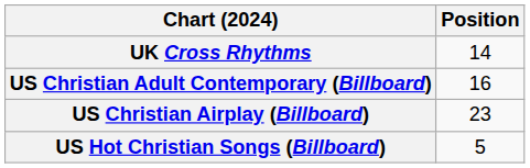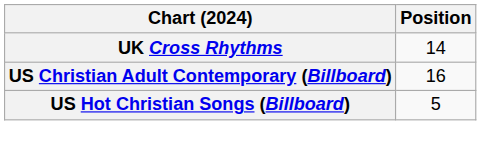 <table class="wikitable sortable plainrowheaders" style="text-align:center">
 <tr>
 <th scope="col">Chart (2024)</th>
 <th scope="col">Position</th>
 </tr>
 <tr>
 <th scope="row">UK <em><a href='#'>Cross Rhythms</a></em></th>
 <td>14</td>
 </tr>
 <tr>
 <th scope="row">US <a href='#'>Christian Adult Contemporary</a> (<em><a href='#'>Billboard</a></em>)</th>
 <td>16</td>
 </tr>
 <tr>
-<th scope="row">US <a href='#'>Christian Airplay</a> (<em><a href='#'>Billboard</a></em>)</th>
-<td>23</td>
-</tr>
-<tr>
 <th scope="row">US <a href='#'>Hot Christian Songs</a> (<em><a href='#'>Billboard</a></em>)</th>
 <td>5</td>
 </tr>
 </table>
